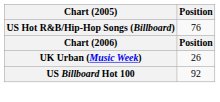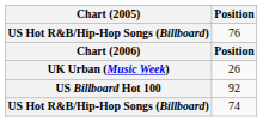 <table class="wikitable plainrowheaders" style="text-align:center">
 <tr>
 <th scope="col">Chart (2005)</th>
 <th scope="col">Position</th>
 </tr>
 <tr>
 <th scope="row">US Hot R&B/Hip-Hop Songs (<em>Billboard</em>)</th>
 <td>76</td>
 </tr>
 <tr>
 <th scope="col">Chart (2006)</th>
 <th scope="col">Position</th>
 </tr>
 <tr>
 <th scope="row">UK Urban (<em><a href='#'>Music Week</a></em>)</th>
 <td>26</td>
 </tr>
 <tr>
 <th scope="row">US <em>Billboard</em> Hot 100</th>
 <td>92</td>
 </tr>
+<tr>
+<th scope="row">US Hot R&B/Hip-Hop Songs (<em>Billboard</em>)</th>
+<td>74</td>
+</tr>
 </table>
